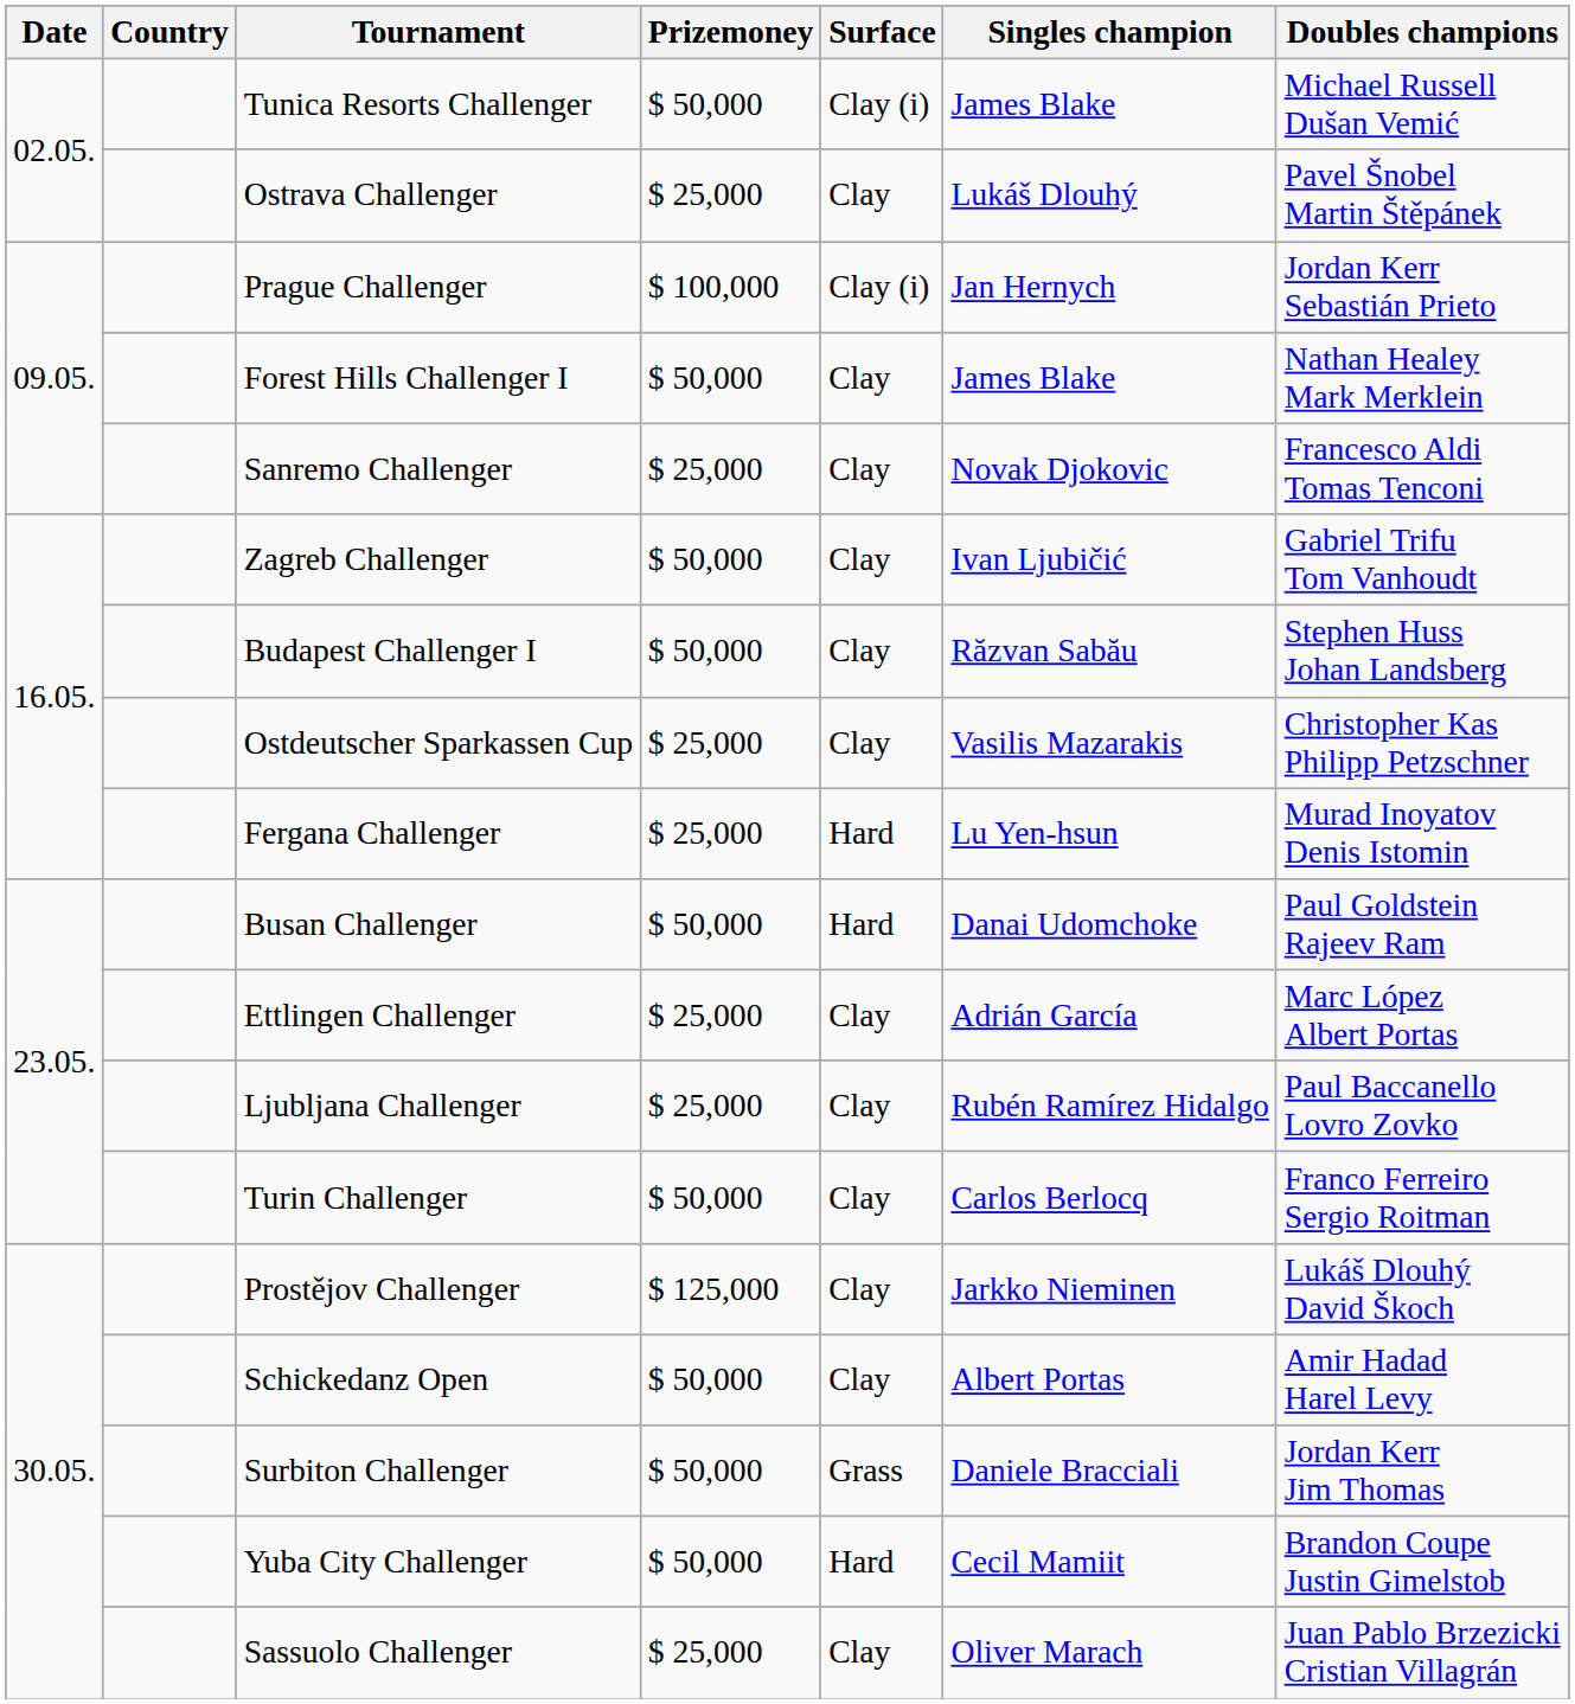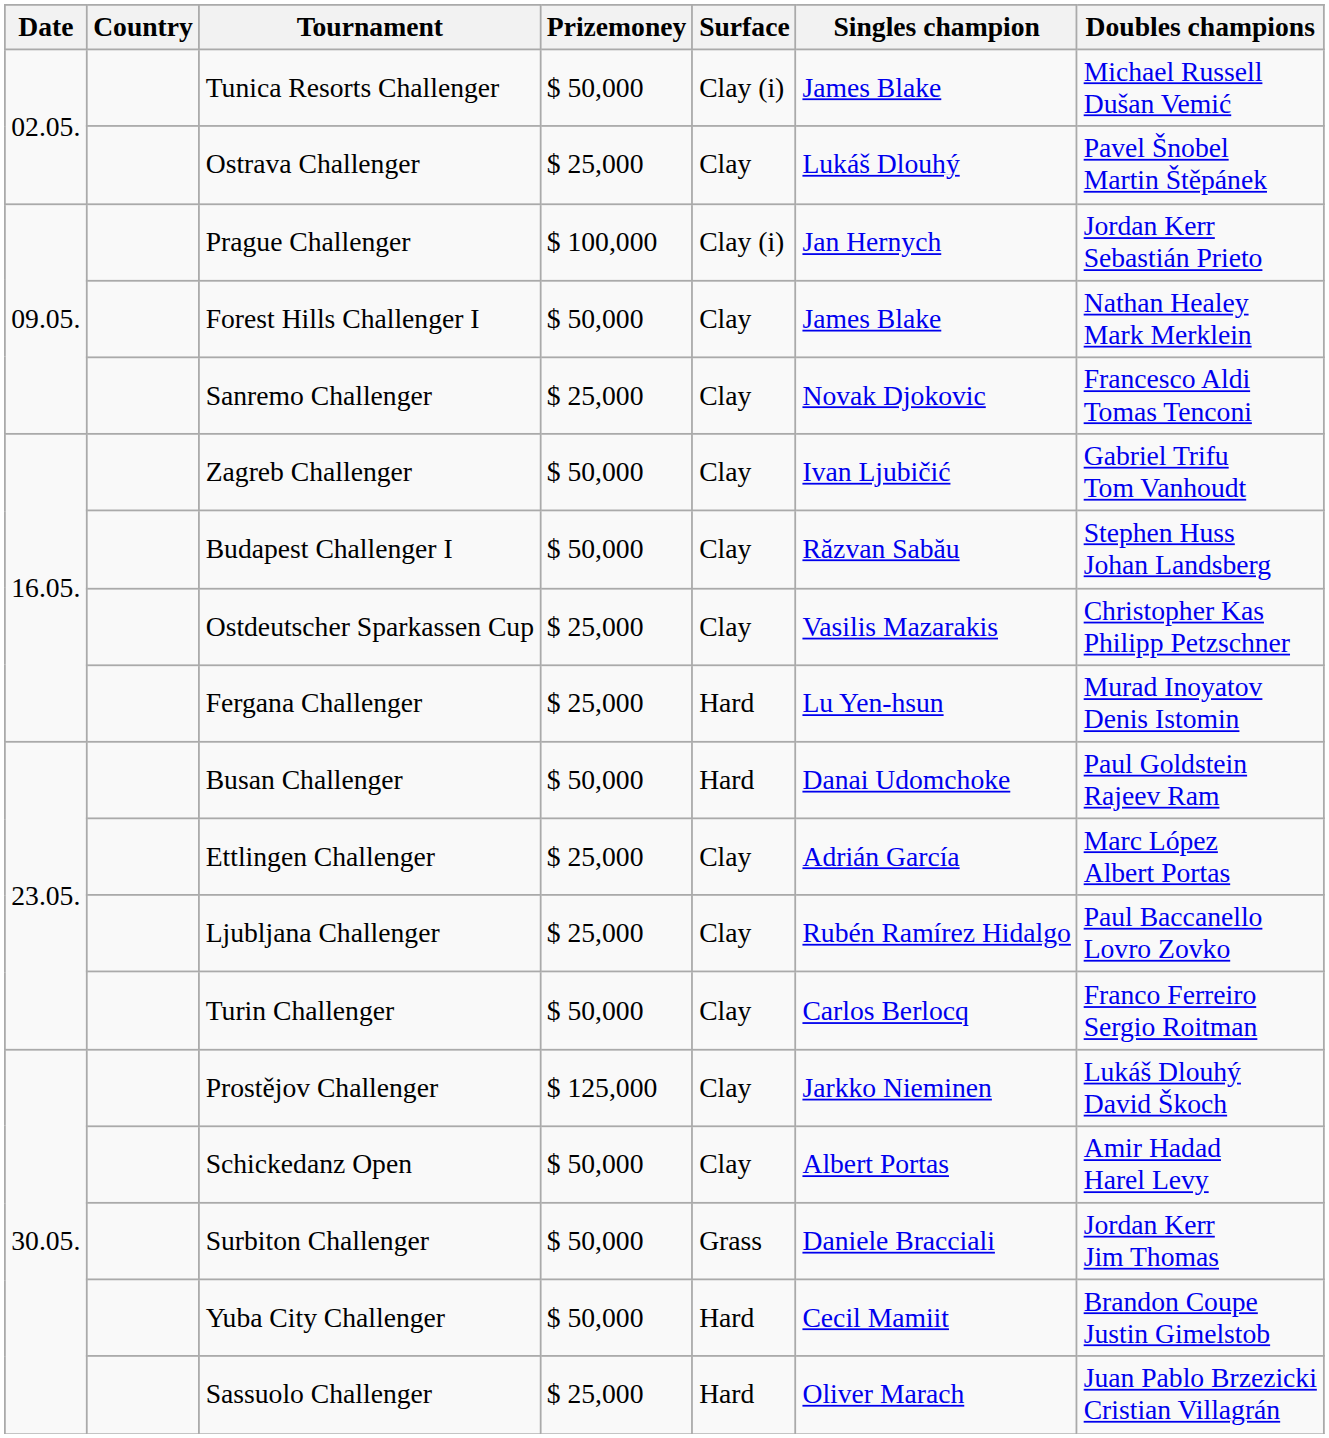 <table class="sortable wikitable" style=font-size:97%>
 <tr>
 <th>Date</th>
 <th>Country</th>
 <th>Tournament</th>
 <th>Prizemoney</th>
 <th>Surface</th>
 <th>Singles champion</th>
 <th>Doubles champions</th>
 </tr>
 <tr>
 <td rowspan="2">02.05.</td>
 <td></td>
 <td>Tunica Resorts Challenger</td>
 <td>$ 50,000</td>
 <td>Clay (i)</td>
 <td> <a href='#'>James Blake</a></td>
 <td> <a href='#'>Michael Russell</a><br> <a href='#'>Dušan Vemić</a></td>
 </tr>
 <tr>
 <td></td>
 <td>Ostrava Challenger</td>
 <td>$ 25,000</td>
 <td>Clay</td>
 <td> <a href='#'>Lukáš Dlouhý</a></td>
 <td> <a href='#'>Pavel Šnobel</a> <br>  <a href='#'>Martin Štěpánek</a></td>
 </tr>
 <tr>
 <td rowspan="3">09.05.</td>
 <td></td>
 <td>Prague Challenger</td>
 <td>$ 100,000</td>
 <td>Clay (i)</td>
 <td> <a href='#'>Jan Hernych</a></td>
 <td> <a href='#'>Jordan Kerr</a> <br> <a href='#'>Sebastián Prieto</a></td>
 </tr>
 <tr>
 <td></td>
 <td>Forest Hills Challenger I</td>
 <td>$ 50,000</td>
 <td>Clay</td>
 <td> <a href='#'>James Blake</a></td>
 <td> <a href='#'>Nathan Healey</a><br> <a href='#'>Mark Merklein</a></td>
 </tr>
 <tr>
 <td></td>
 <td>Sanremo Challenger</td>
 <td>$ 25,000</td>
 <td>Clay</td>
 <td> <a href='#'>Novak Djokovic</a></td>
 <td> <a href='#'>Francesco Aldi</a><br> <a href='#'>Tomas Tenconi</a></td>
 </tr>
 <tr>
 <td rowspan="4">16.05.</td>
 <td></td>
 <td>Zagreb Challenger</td>
 <td>$ 50,000</td>
 <td>Clay</td>
 <td> <a href='#'>Ivan Ljubičić</a></td>
 <td> <a href='#'>Gabriel Trifu</a><br> <a href='#'>Tom Vanhoudt</a></td>
 </tr>
 <tr>
 <td></td>
 <td>Budapest Challenger I</td>
 <td>$ 50,000</td>
 <td>Clay</td>
 <td> <a href='#'>Răzvan Sabău</a></td>
 <td> <a href='#'>Stephen Huss</a><br> <a href='#'>Johan Landsberg</a></td>
 </tr>
 <tr>
 <td></td>
 <td>Ostdeutscher Sparkassen Cup</td>
 <td>$ 25,000</td>
 <td>Clay</td>
 <td> <a href='#'>Vasilis Mazarakis</a></td>
 <td> <a href='#'>Christopher Kas</a> <br> <a href='#'>Philipp Petzschner</a></td>
 </tr>
 <tr>
 <td></td>
 <td>Fergana Challenger</td>
 <td>$ 25,000</td>
 <td>Hard</td>
 <td> <a href='#'>Lu Yen-hsun</a></td>
 <td> <a href='#'>Murad Inoyatov</a> <br>  <a href='#'>Denis Istomin</a></td>
 </tr>
 <tr>
 <td rowspan="4">23.05.</td>
 <td></td>
 <td>Busan Challenger</td>
 <td>$ 50,000</td>
 <td>Hard</td>
 <td> <a href='#'>Danai Udomchoke</a></td>
 <td> <a href='#'>Paul Goldstein</a><br> <a href='#'>Rajeev Ram</a></td>
 </tr>
 <tr>
 <td></td>
 <td>Ettlingen Challenger</td>
 <td>$ 25,000</td>
 <td>Clay</td>
 <td> <a href='#'>Adrián García</a></td>
 <td> <a href='#'>Marc López</a><br> <a href='#'>Albert Portas</a></td>
 </tr>
 <tr>
 <td></td>
 <td>Ljubljana Challenger</td>
 <td>$ 25,000</td>
 <td>Clay</td>
 <td> <a href='#'>Rubén Ramírez Hidalgo</a></td>
 <td> <a href='#'>Paul Baccanello</a><br> <a href='#'>Lovro Zovko</a></td>
 </tr>
 <tr>
 <td></td>
 <td>Turin Challenger</td>
 <td>$ 50,000</td>
 <td>Clay</td>
 <td> <a href='#'>Carlos Berlocq</a></td>
 <td> <a href='#'>Franco Ferreiro</a><br> <a href='#'>Sergio Roitman</a></td>
 </tr>
 <tr>
 <td rowspan="5">30.05.</td>
 <td></td>
 <td>Prostějov Challenger</td>
 <td>$ 125,000</td>
 <td>Clay</td>
 <td> <a href='#'>Jarkko Nieminen</a></td>
 <td> <a href='#'>Lukáš Dlouhý</a> <br>  <a href='#'>David Škoch</a></td>
 </tr>
 <tr>
 <td></td>
 <td>Schickedanz Open</td>
 <td>$ 50,000</td>
 <td>Clay</td>
 <td> <a href='#'>Albert Portas</a></td>
 <td> <a href='#'>Amir Hadad</a><br> <a href='#'>Harel Levy</a></td>
 </tr>
 <tr>
 <td></td>
 <td>Surbiton Challenger</td>
 <td>$ 50,000</td>
 <td>Grass</td>
 <td> <a href='#'>Daniele Bracciali</a></td>
 <td> <a href='#'>Jordan Kerr</a> <br>  <a href='#'>Jim Thomas</a></td>
 </tr>
 <tr>
 <td></td>
 <td>Yuba City Challenger</td>
 <td>$ 50,000</td>
 <td>Hard</td>
 <td> <a href='#'>Cecil Mamiit</a></td>
 <td> <a href='#'>Brandon Coupe</a><br> <a href='#'>Justin Gimelstob</a></td>
 </tr>
 <tr>
 <td></td>
 <td>Sassuolo Challenger</td>
 <td>$ 25,000</td>
-<td>Clay</td>
+<td>Hard</td>
 <td> <a href='#'>Oliver Marach</a></td>
 <td> <a href='#'>Juan Pablo Brzezicki</a><br> <a href='#'>Cristian Villagrán</a></td>
 </tr>
 </table>
